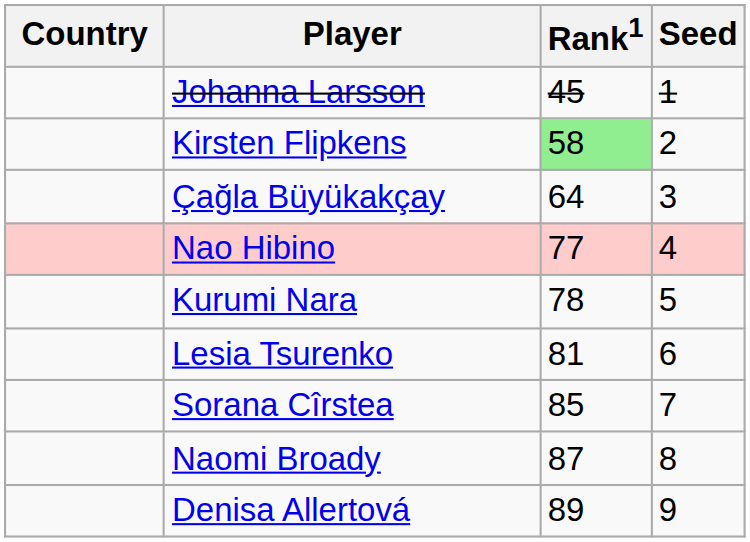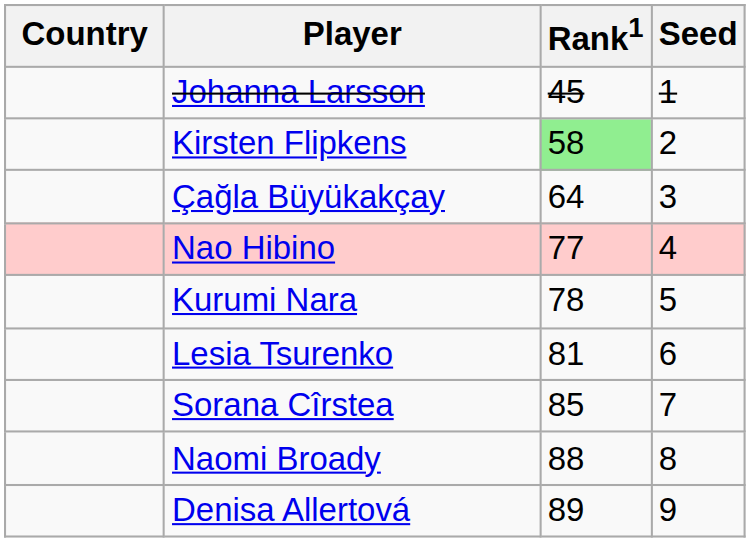 <table class="sortable wikitable">
 <tr>
 <th width="70">Country</th>
 <th width="175">Player</th>
 <th>Rank<sup>1</sup></th>
 <th>Seed</th>
 </tr>
 <tr>
 <td><s></s></td>
 <td><s><a href='#'>Johanna Larsson</a></s></td>
 <td><s>45</s></td>
 <td><s>1</s></td>
 </tr>
 <tr>
 <td></td>
 <td><a href='#'>Kirsten Flipkens</a></td>
 <td style="background: lightgreen;">58</td>
 <td>2</td>
 </tr>
 <tr>
 <td></td>
 <td><a href='#'>Çağla Büyükakçay</a></td>
 <td>64</td>
 <td>3</td>
 </tr>
 <tr style="background:#fcc;">
 <td></td>
 <td><a href='#'>Nao Hibino</a></td>
 <td>77</td>
 <td>4</td>
 </tr>
 <tr>
 <td></td>
 <td><a href='#'>Kurumi Nara</a></td>
 <td>78</td>
 <td>5</td>
 </tr>
 <tr>
 <td></td>
 <td><a href='#'>Lesia Tsurenko</a></td>
 <td>81</td>
 <td>6</td>
 </tr>
 <tr>
 <td></td>
 <td><a href='#'>Sorana Cîrstea</a></td>
 <td>85</td>
 <td>7</td>
 </tr>
 <tr>
 <td></td>
 <td><a href='#'>Naomi Broady</a></td>
-<td>87</td>
+<td>88</td>
 <td>8</td>
 </tr>
 <tr>
 <td></td>
 <td><a href='#'>Denisa Allertová</a></td>
 <td>89</td>
 <td>9</td>
 </tr>
 </table>
